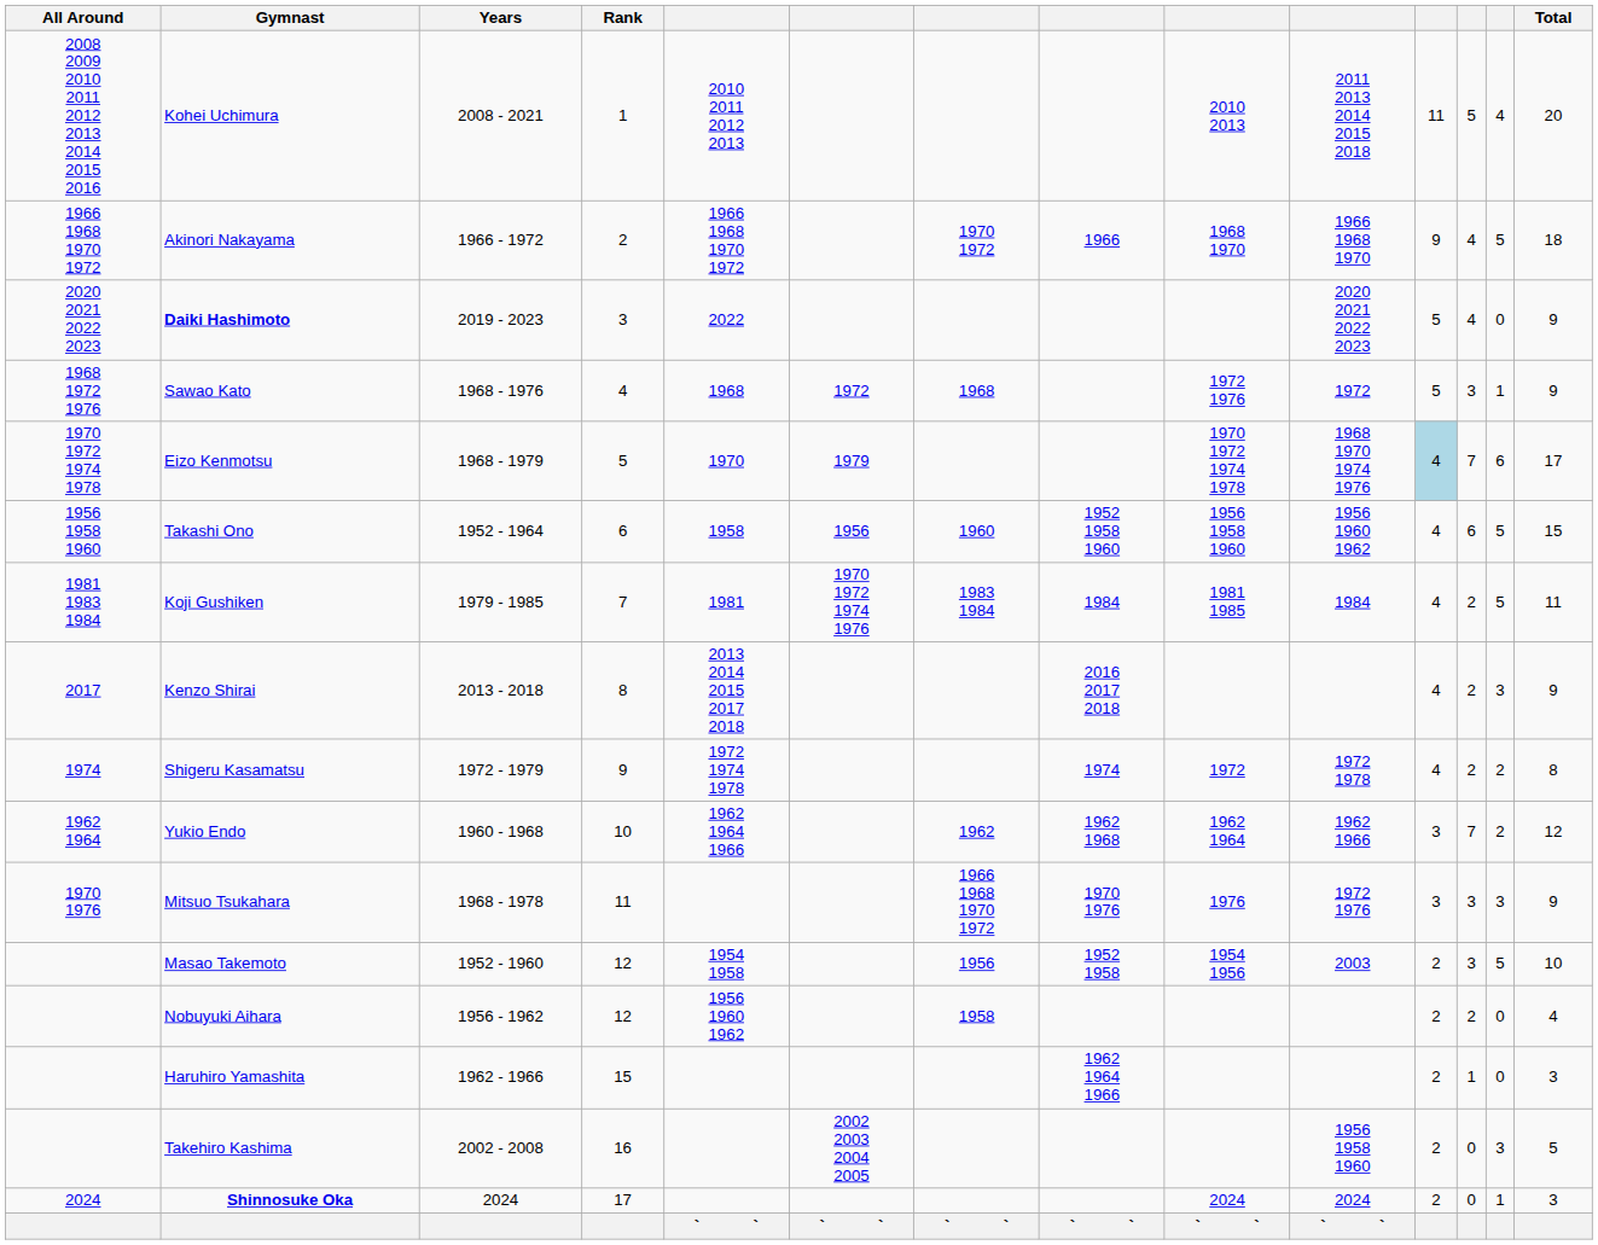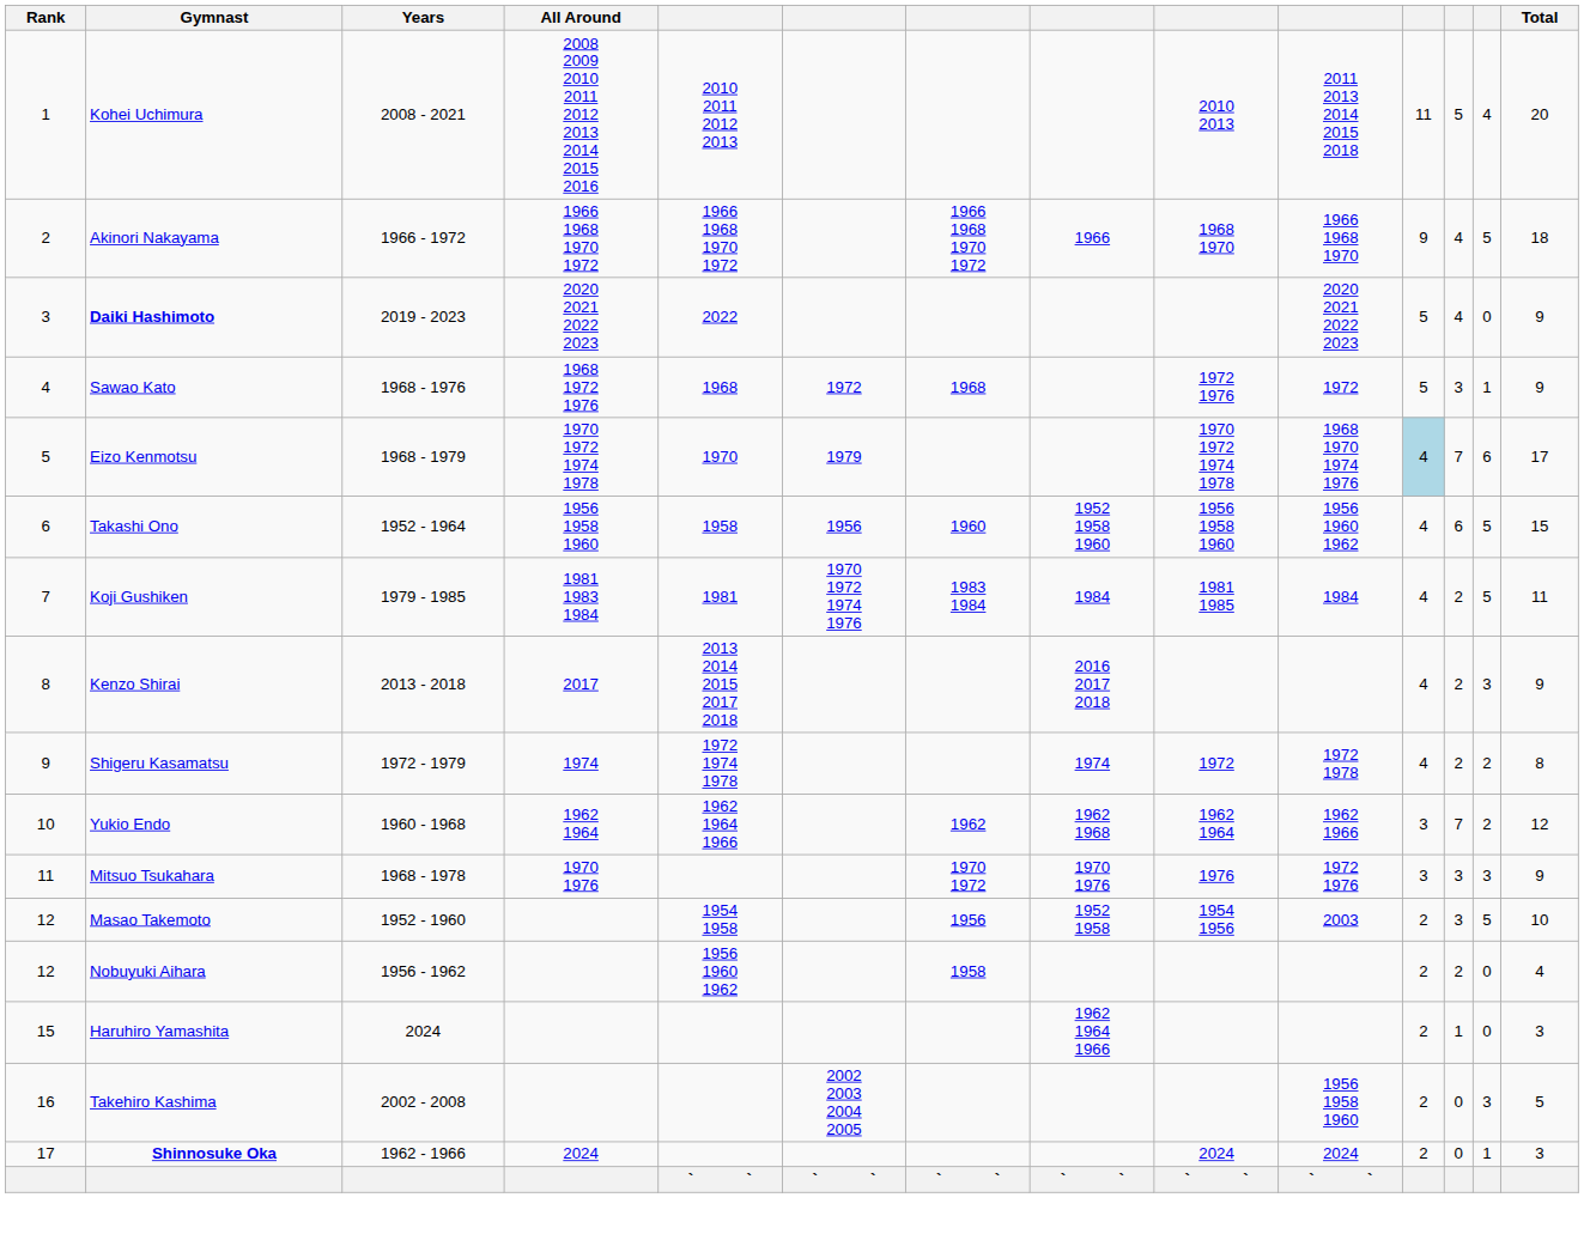 <table class="wikitable sortable collapsible autocollapse plainrowheaders" width=100% style="text-align:center;">
 <tr>
-<th>All Around</th>
+<th>Rank</th>
 <th class=unsortable>Gymnast</th>
 <th>Years</th>
-<th>Rank</th>
+<th>All Around</th>
 <th></th>
 <th></th>
 <th></th>
 <th></th>
 <th></th>
 <th></th>
 <th></th>
 <th></th>
 <th></th>
 <th>Total</th>
 </tr>
 <tr>
-<td> <a href='#'>2008</a><br> <a href='#'>2009</a><br> <a href='#'>2010</a><br> <a href='#'>2011</a><br> <a href='#'>2012</a><br> <a href='#'>2013</a><br> <a href='#'>2014</a><br> <a href='#'>2015</a><br> <a href='#'>2016</a></td>
+<td>1</td>
 <td align=left><a href='#'>Kohei Uchimura</a></td>
 <td>2008 - 2021</td>
-<td>1</td>
+<td> <a href='#'>2008</a><br> <a href='#'>2009</a><br> <a href='#'>2010</a><br> <a href='#'>2011</a><br> <a href='#'>2012</a><br> <a href='#'>2013</a><br> <a href='#'>2014</a><br> <a href='#'>2015</a><br> <a href='#'>2016</a></td>
 <td> <a href='#'>2010</a><br> <a href='#'>2011</a><br> <a href='#'>2012</a><br> <a href='#'>2013</a></td>
 <td></td>
 <td></td>
 <td></td>
 <td> <a href='#'>2010</a><br> <a href='#'>2013</a></td>
 <td> <a href='#'>2011</a><br> <a href='#'>2013</a><br> <a href='#'>2014</a><br> <a href='#'>2015</a><br> <a href='#'>2018</a></td>
 <td>11</td>
 <td>5</td>
 <td>4</td>
 <td>20</td>
 </tr>
 <tr>
-<td> <a href='#'>1966</a><br> <a href='#'>1968</a><br> <a href='#'>1970</a><br> <a href='#'>1972</a></td>
+<td>2</td>
 <td align=left><a href='#'>Akinori Nakayama</a></td>
 <td>1966 - 1972</td>
-<td>2</td>
+<td> <a href='#'>1966</a><br> <a href='#'>1968</a><br> <a href='#'>1970</a><br> <a href='#'>1972</a></td>
 <td> <a href='#'>1966</a><br> <a href='#'>1968</a><br> <a href='#'>1970</a><br> <a href='#'>1972</a></td>
 <td></td>
-<td> <a href='#'>1970</a><br> <a href='#'>1972</a></td>
+<td> <a href='#'>1966</a><br> <a href='#'>1968</a><br> <a href='#'>1970</a><br> <a href='#'>1972</a></td>
 <td> <a href='#'>1966</a></td>
 <td> <a href='#'>1968</a><br> <a href='#'>1970</a></td>
 <td> <a href='#'>1966</a><br> <a href='#'>1968</a><br> <a href='#'>1970</a></td>
 <td>9</td>
 <td>4</td>
 <td>5</td>
 <td>18</td>
 </tr>
 <tr>
-<td> <a href='#'>2020</a><br> <a href='#'>2021</a><br> <a href='#'>2022</a><br> <a href='#'>2023</a></td>
+<td>3</td>
 <td align=left><strong><a href='#'>Daiki Hashimoto</a></strong></td>
 <td>2019 - 2023</td>
-<td>3</td>
+<td> <a href='#'>2020</a><br> <a href='#'>2021</a><br> <a href='#'>2022</a><br> <a href='#'>2023</a></td>
 <td> <a href='#'>2022</a></td>
 <td></td>
 <td></td>
 <td></td>
 <td></td>
 <td> <a href='#'>2020</a><br> <a href='#'>2021</a><br> <a href='#'>2022</a><br> <a href='#'>2023</a></td>
 <td>5</td>
 <td>4</td>
 <td>0</td>
 <td>9</td>
 </tr>
 <tr>
-<td> <a href='#'>1968</a><br> <a href='#'>1972</a><br> <a href='#'>1976</a></td>
+<td>4</td>
 <td align=left><a href='#'>Sawao Kato</a></td>
 <td>1968 - 1976</td>
-<td>4</td>
+<td> <a href='#'>1968</a><br> <a href='#'>1972</a><br> <a href='#'>1976</a></td>
 <td> <a href='#'>1968</a></td>
 <td> <a href='#'>1972</a></td>
 <td> <a href='#'>1968</a></td>
 <td></td>
 <td> <a href='#'>1972</a><br> <a href='#'>1976</a></td>
 <td> <a href='#'>1972</a></td>
 <td>5</td>
 <td>3</td>
 <td>1</td>
 <td>9</td>
 </tr>
 <tr>
-<td> <a href='#'>1970</a><br> <a href='#'>1972</a><br> <a href='#'>1974</a><br> <a href='#'>1978</a></td>
+<td>5</td>
 <td align=left><a href='#'>Eizo Kenmotsu</a></td>
 <td>1968 - 1979</td>
-<td>5</td>
+<td> <a href='#'>1970</a><br> <a href='#'>1972</a><br> <a href='#'>1974</a><br> <a href='#'>1978</a></td>
 <td> <a href='#'>1970</a></td>
 <td> <a href='#'>1979</a></td>
 <td></td>
 <td></td>
 <td> <a href='#'>1970</a><br> <a href='#'>1972</a><br> <a href='#'>1974</a><br> <a href='#'>1978</a></td>
 <td> <a href='#'>1968</a><br> <a href='#'>1970</a><br> <a href='#'>1974</a><br> <a href='#'>1976</a></td>
 <td style="background: lightblue;">4</td>
 <td>7</td>
 <td>6</td>
 <td>17</td>
 </tr>
 <tr>
-<td> <a href='#'>1956</a><br> <a href='#'>1958</a><br> <a href='#'>1960</a></td>
+<td>6</td>
 <td align=left><a href='#'>Takashi Ono</a></td>
 <td>1952 - 1964</td>
-<td>6</td>
+<td> <a href='#'>1956</a><br> <a href='#'>1958</a><br> <a href='#'>1960</a></td>
 <td> <a href='#'>1958</a></td>
 <td> <a href='#'>1956</a></td>
 <td> <a href='#'>1960</a></td>
 <td> <a href='#'>1952</a><br> <a href='#'>1958</a><br> <a href='#'>1960</a></td>
 <td> <a href='#'>1956</a><br> <a href='#'>1958</a><br> <a href='#'>1960</a></td>
 <td> <a href='#'>1956</a><br> <a href='#'>1960</a><br> <a href='#'>1962</a></td>
 <td>4</td>
 <td>6</td>
 <td>5</td>
 <td>15</td>
 </tr>
 <tr>
-<td> <a href='#'>1981</a><br> <a href='#'>1983</a><br> <a href='#'>1984</a></td>
+<td>7</td>
 <td align=left><a href='#'>Koji Gushiken</a></td>
 <td>1979 - 1985</td>
-<td>7</td>
+<td> <a href='#'>1981</a><br> <a href='#'>1983</a><br> <a href='#'>1984</a></td>
 <td> <a href='#'>1981</a></td>
 <td> <a href='#'>1970</a><br> <a href='#'>1972</a><br> <a href='#'>1974</a><br> <a href='#'>1976</a></td>
 <td> <a href='#'>1983</a><br> <a href='#'>1984</a></td>
 <td> <a href='#'>1984</a></td>
 <td> <a href='#'>1981</a><br> <a href='#'>1985</a></td>
 <td> <a href='#'>1984</a></td>
 <td>4</td>
 <td>2</td>
 <td>5</td>
 <td>11</td>
 </tr>
 <tr>
-<td> <a href='#'>2017</a></td>
+<td>8</td>
 <td align=left><a href='#'>Kenzo Shirai</a></td>
 <td>2013 - 2018</td>
-<td>8</td>
+<td> <a href='#'>2017</a></td>
 <td> <a href='#'>2013</a><br> <a href='#'>2014</a><br> <a href='#'>2015</a><br> <a href='#'>2017</a><br> <a href='#'>2018</a></td>
 <td></td>
 <td></td>
 <td> <a href='#'>2016</a><br> <a href='#'>2017</a><br> <a href='#'>2018</a></td>
 <td></td>
 <td></td>
 <td>4</td>
 <td>2</td>
 <td>3</td>
 <td>9</td>
 </tr>
 <tr>
-<td> <a href='#'>1974</a></td>
+<td>9</td>
 <td align=left><a href='#'>Shigeru&nbsp;Kasamatsu</a></td>
 <td>1972 - 1979</td>
-<td>9</td>
+<td> <a href='#'>1974</a></td>
 <td> <a href='#'>1972</a><br> <a href='#'>1974</a><br> <a href='#'>1978</a></td>
 <td></td>
 <td></td>
 <td> <a href='#'>1974</a></td>
 <td> <a href='#'>1972</a></td>
 <td> <a href='#'>1972</a><br> <a href='#'>1978</a></td>
 <td>4</td>
 <td>2</td>
 <td>2</td>
 <td>8</td>
 </tr>
 <tr>
-<td> <a href='#'>1962</a><br> <a href='#'>1964</a></td>
+<td>10</td>
 <td align=left><a href='#'>Yukio Endo</a></td>
 <td>1960 - 1968</td>
-<td>10</td>
+<td> <a href='#'>1962</a><br> <a href='#'>1964</a></td>
 <td> <a href='#'>1962</a><br> <a href='#'>1964</a><br> <a href='#'>1966</a></td>
 <td></td>
 <td> <a href='#'>1962</a></td>
 <td> <a href='#'>1962</a><br> <a href='#'>1968</a></td>
 <td> <a href='#'>1962</a><br> <a href='#'>1964</a></td>
 <td> <a href='#'>1962</a><br> <a href='#'>1966</a></td>
 <td>3</td>
 <td>7</td>
 <td>2</td>
 <td>12</td>
 </tr>
 <tr>
-<td> <a href='#'>1970</a><br> <a href='#'>1976</a></td>
+<td>11</td>
 <td align=left><a href='#'>Mitsuo Tsukahara</a></td>
 <td>1968 - 1978</td>
-<td>11</td>
+<td> <a href='#'>1970</a><br> <a href='#'>1976</a></td>
 <td></td>
 <td></td>
-<td> <a href='#'>1966</a><br> <a href='#'>1968</a><br> <a href='#'>1970</a><br> <a href='#'>1972</a></td>
+<td> <a href='#'>1970</a><br> <a href='#'>1972</a></td>
 <td> <a href='#'>1970</a><br> <a href='#'>1976</a></td>
 <td> <a href='#'>1976</a></td>
 <td> <a href='#'>1972</a><br> <a href='#'>1976</a></td>
 <td>3</td>
 <td>3</td>
 <td>3</td>
 <td>9</td>
 </tr>
 <tr>
-<td></td>
+<td>12</td>
 <td align=left><a href='#'>Masao Takemoto</a></td>
 <td>1952 - 1960</td>
-<td>12</td>
+<td></td>
 <td> <a href='#'>1954</a><br> <a href='#'>1958</a></td>
 <td></td>
 <td> <a href='#'>1956</a></td>
 <td> <a href='#'>1952</a><br> <a href='#'>1958</a></td>
 <td> <a href='#'>1954</a><br> <a href='#'>1956</a></td>
 <td> <a href='#'>2003</a></td>
 <td>2</td>
 <td>3</td>
 <td>5</td>
 <td>10</td>
 </tr>
 <tr>
-<td></td>
+<td>12</td>
 <td align="left"><a href='#'>Nobuyuki Aihara</a></td>
 <td>1956 - 1962</td>
-<td>12</td>
+<td></td>
 <td> <a href='#'>1956</a><br> <a href='#'>1960</a><br> <a href='#'>1962</a></td>
 <td></td>
 <td> <a href='#'>1958</a></td>
 <td></td>
 <td></td>
 <td></td>
 <td>2</td>
 <td>2</td>
 <td>0</td>
 <td>4</td>
 </tr>
 <tr>
+<td>15</td>
+<td align="left"><a href='#'>Haruhiro Yamashita</a></td>
+<td>2024</td>
 <td></td>
-<td align="left"><a href='#'>Haruhiro Yamashita</a></td>
-<td>1962 - 1966</td>
-<td>15</td>
 <td></td>
 <td></td>
 <td></td>
 <td> <a href='#'>1962</a><br> <a href='#'>1964</a><br> <a href='#'>1966</a></td>
 <td></td>
 <td></td>
 <td>2</td>
 <td>1</td>
 <td>0</td>
 <td>3</td>
 </tr>
 <tr>
-<td></td>
+<td>16</td>
 <td align="left"><a href='#'>Takehiro Kashima</a></td>
 <td>2002 - 2008</td>
-<td>16</td>
+<td></td>
 <td></td>
 <td> <a href='#'>2002</a><br> <a href='#'>2003</a><br> <a href='#'>2004</a><br> <a href='#'>2005</a></td>
 <td></td>
 <td></td>
 <td></td>
 <td> <a href='#'>1956</a><br> <a href='#'>1958</a><br> <a href='#'>1960</a></td>
 <td>2</td>
 <td>0</td>
 <td>3</td>
 <td>5</td>
 </tr>
 <tr>
+<td>17</td>
+<td><strong><a href='#'>Shinnosuke Oka</a></strong></td>
+<td>1962 - 1966</td>
 <td> <a href='#'>2024</a></td>
-<td><strong><a href='#'>Shinnosuke Oka</a></strong></td>
-<td>2024</td>
-<td>17</td>
 <td></td>
 <td></td>
 <td></td>
 <td></td>
 <td> <a href='#'>2024</a></td>
 <td> <a href='#'>2024</a></td>
 <td>2</td>
 <td>0</td>
 <td>1</td>
 <td>3</td>
 </tr>
 <tr>
 <th></th>
 <th></th>
 <th></th>
 <th></th>
 <th>`            `</th>
 <th>`            `</th>
 <th>`            `</th>
 <th>`            `</th>
 <th>`            `</th>
 <th>`            `</th>
 <th></th>
 <th></th>
 <th></th>
 <th></th>
 </tr>
 </table>
